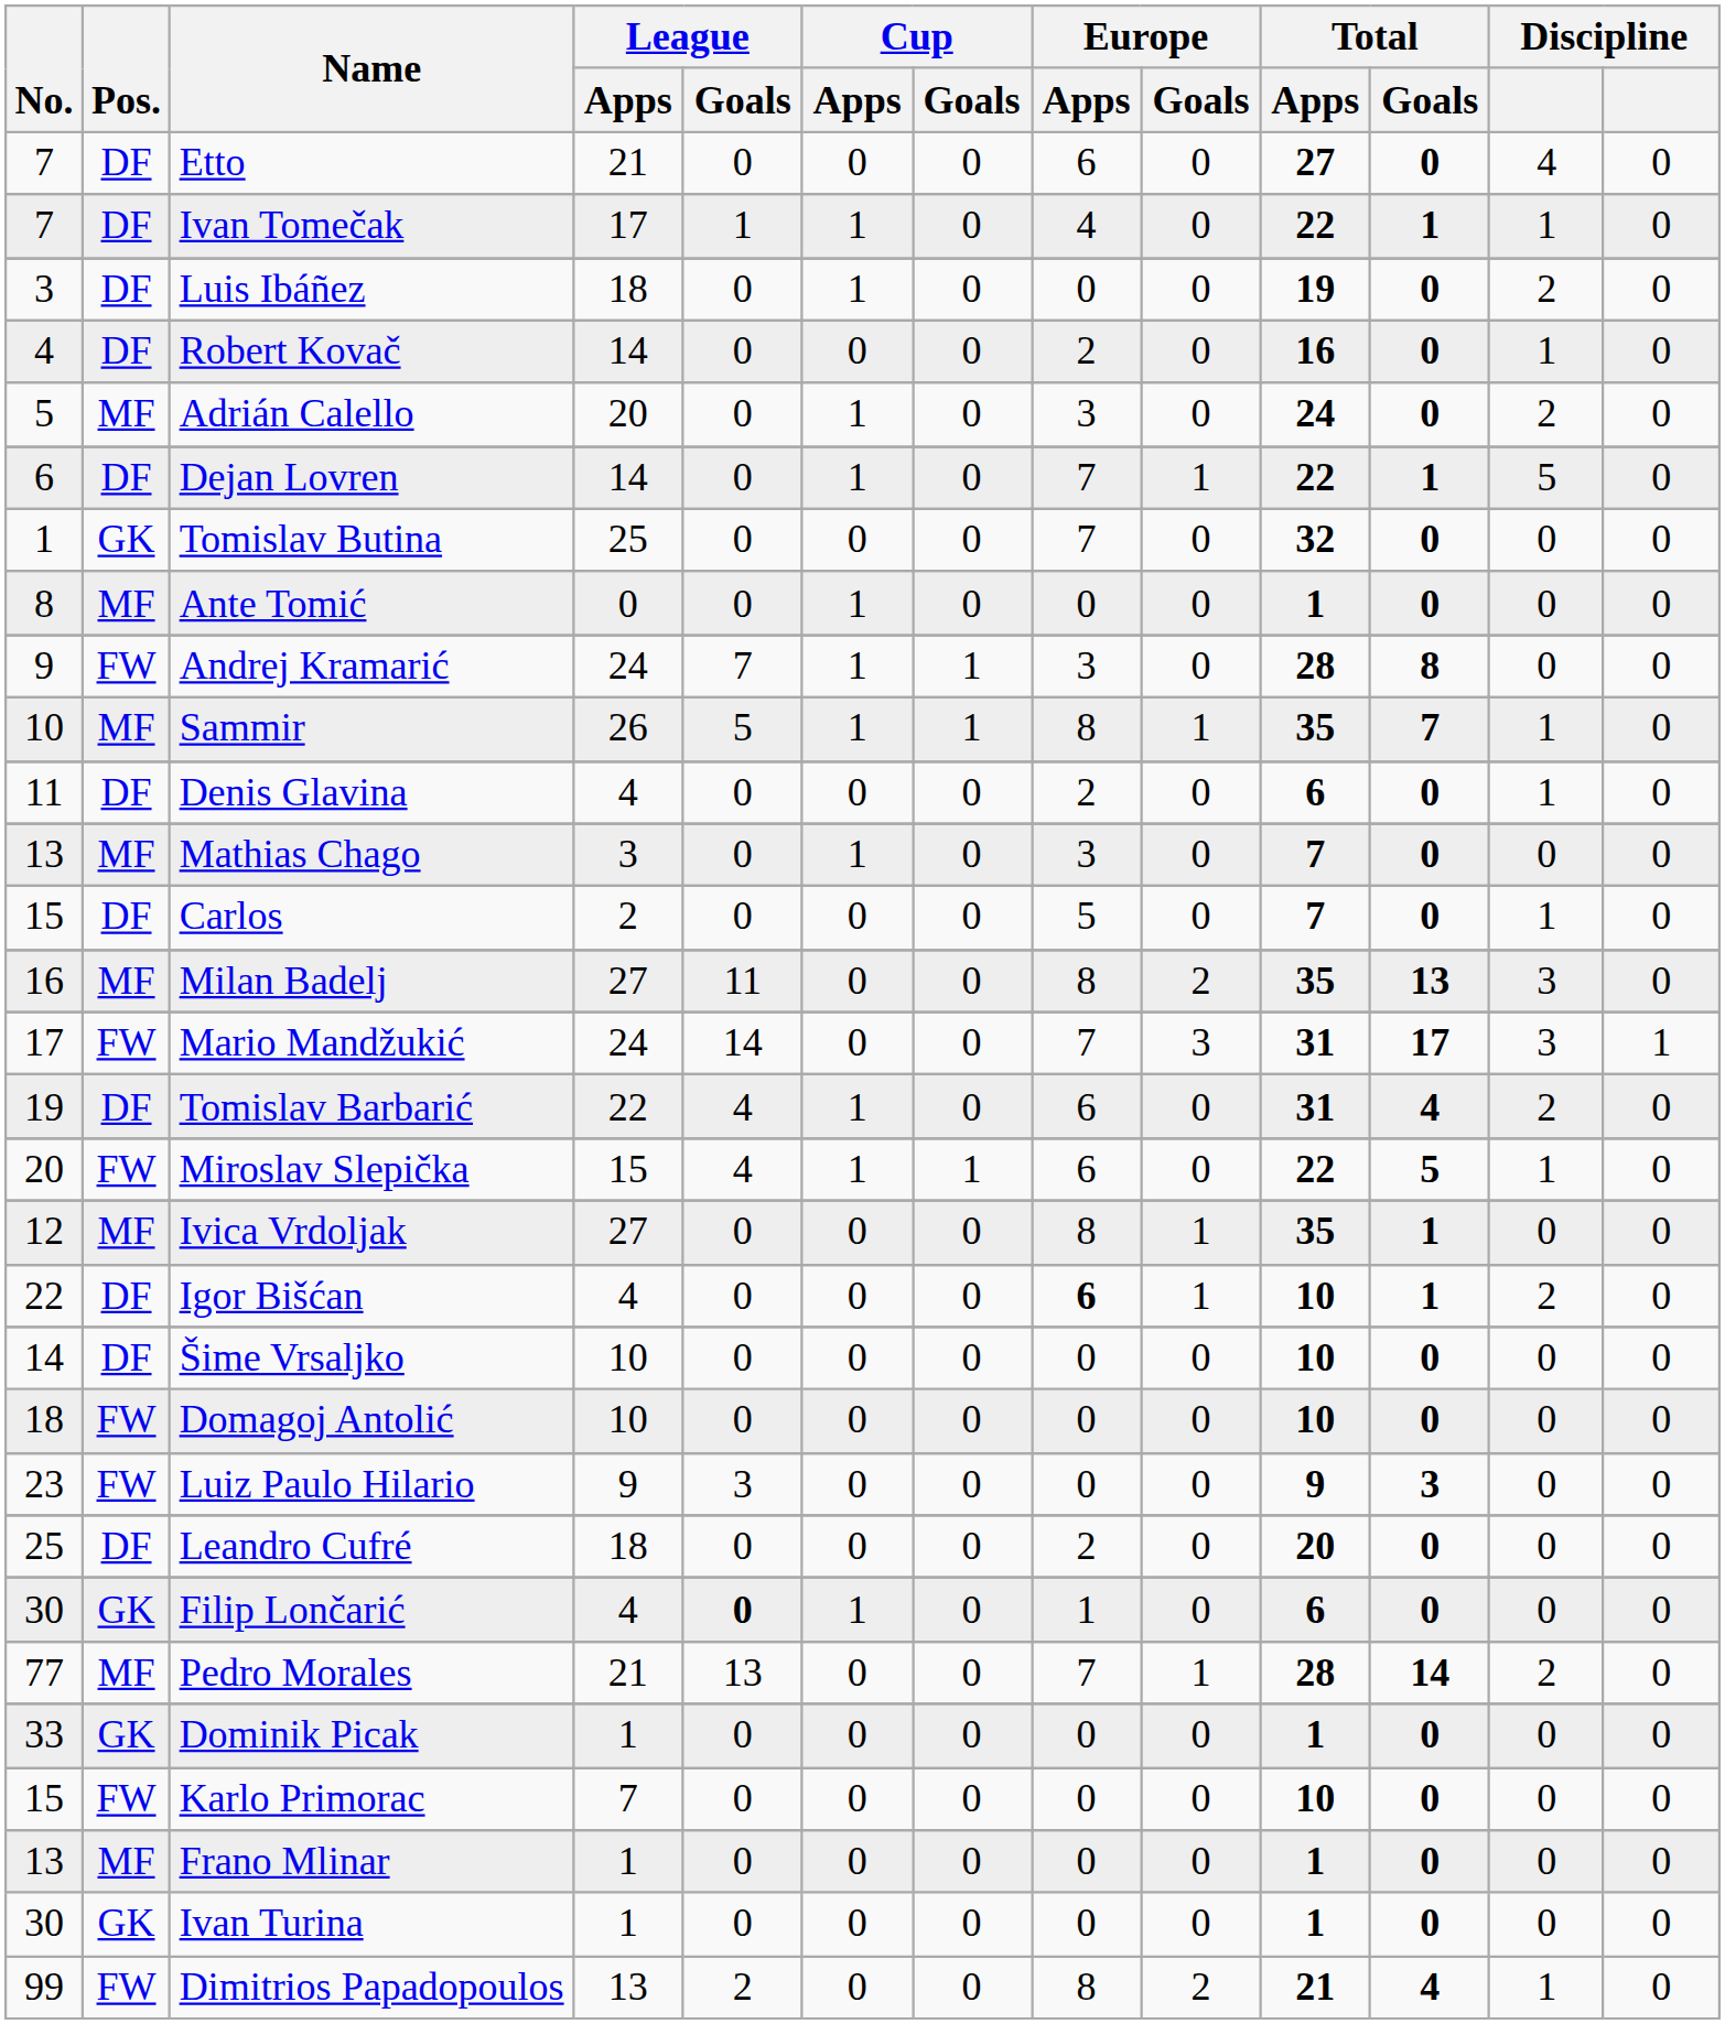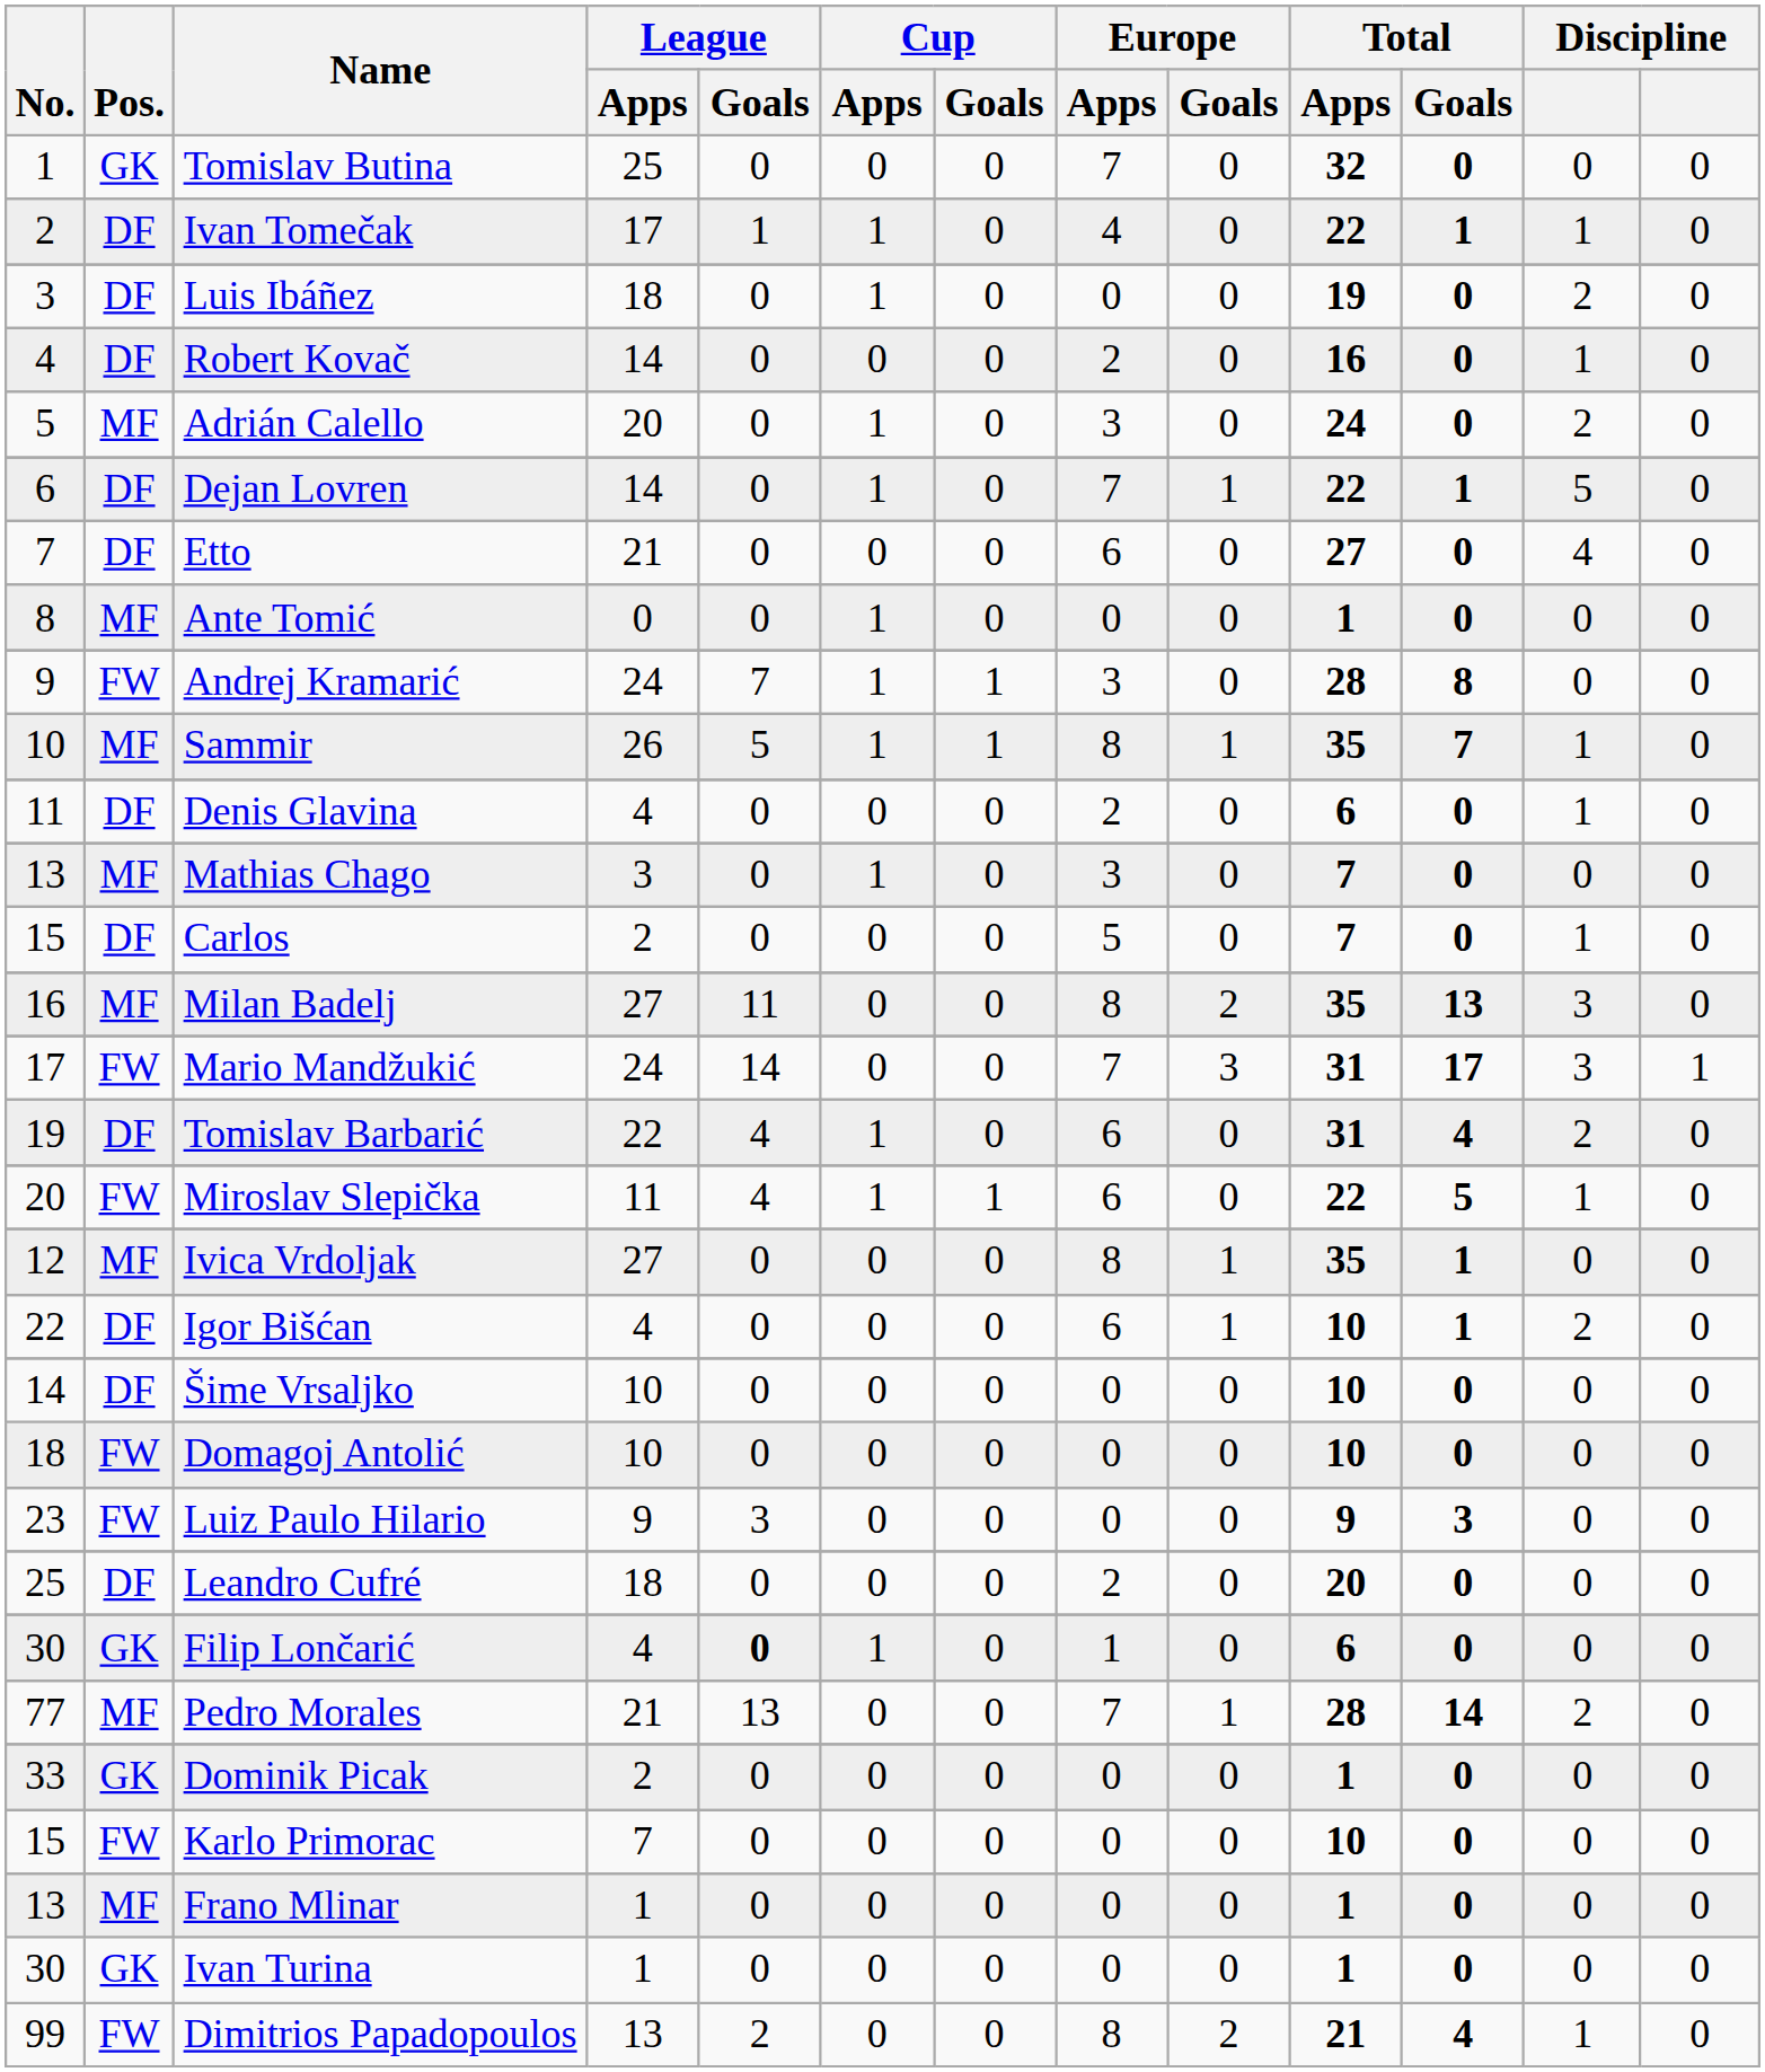 <table class="wikitable sortable" style="text-align:center">
 <tr>
 <th rowspan="2" valign="bottom">No.</th>
 <th rowspan="2" valign="bottom">Pos.</th>
 <th rowspan="2">Name</th>
 <th colspan="2" width="85"><a href='#'>League</a></th>
 <th colspan="2" width="85"><a href='#'>Cup</a></th>
 <th colspan="2" width="85">Europe</th>
 <th colspan="2" width="85">Total</th>
 <th colspan="2" width="85">Discipline</th>
 </tr>
 <tr>
 <th>Apps</th>
 <th>Goals</th>
 <th>Apps</th>
 <th>Goals</th>
 <th>Apps</th>
 <th>Goals</th>
 <th>Apps</th>
 <th>Goals</th>
 <th></th>
 <th></th>
 </tr>
 <tr>
-<td>7</td>
-<td><a href='#'>DF</a></td>
-<td align="left"> <a href='#'>Etto</a></td>
-<td>21</td>
+<td>1</td>
+<td><a href='#'>GK</a></td>
+<td align="left"> <a href='#'>Tomislav Butina</a></td>
+<td>25</td>
 <td>0</td>
 <td>0</td>
 <td>0</td>
-<td>6</td>
+<td>7</td>
 <td>0</td>
-<td><strong>27</strong></td>
+<td><strong>32</strong></td>
 <td><strong>0</strong></td>
-<td>4</td>
+<td>0</td>
 <td>0</td>
 </tr>
 <tr>
 </tr>
 <tr bgcolor=#EEEEEE>
-<td>7</td>
+<td>2</td>
 <td><a href='#'>DF</a></td>
 <td align="left"> <a href='#'>Ivan Tomečak</a></td>
 <td>17</td>
 <td>1</td>
 <td>1</td>
 <td>0</td>
 <td>4</td>
 <td>0</td>
 <td><strong>22</strong></td>
 <td><strong>1</strong></td>
 <td>1</td>
 <td>0</td>
 </tr>
 <tr>
 </tr>
 <tr>
 <td>3</td>
 <td><a href='#'>DF</a></td>
 <td align="left"> <a href='#'>Luis Ibáñez</a></td>
 <td>18</td>
 <td>0</td>
 <td>1</td>
 <td>0</td>
 <td>0</td>
 <td>0</td>
 <td><strong>19</strong></td>
 <td><strong>0</strong></td>
 <td>2</td>
 <td>0</td>
 </tr>
 <tr>
 </tr>
 <tr bgcolor=#EEEEEE>
 <td>4</td>
 <td><a href='#'>DF</a></td>
 <td align="left"> <a href='#'>Robert Kovač</a></td>
 <td>14</td>
 <td>0</td>
 <td>0</td>
 <td>0</td>
 <td>2</td>
 <td>0</td>
 <td><strong>16</strong></td>
 <td><strong>0</strong></td>
 <td>1</td>
 <td>0</td>
 </tr>
 <tr>
 </tr>
 <tr>
 <td>5</td>
 <td><a href='#'>MF</a></td>
 <td align="left"> <a href='#'>Adrián Calello</a></td>
 <td>20</td>
 <td>0</td>
 <td>1</td>
 <td>0</td>
 <td>3</td>
 <td>0</td>
 <td><strong>24</strong></td>
 <td><strong>0</strong></td>
 <td>2</td>
 <td>0</td>
 </tr>
 <tr>
 </tr>
 <tr bgcolor=#EEEEEE>
 <td>6</td>
 <td><a href='#'>DF</a></td>
 <td align="left"> <a href='#'>Dejan Lovren</a></td>
 <td>14</td>
 <td>0</td>
 <td>1</td>
 <td>0</td>
 <td>7</td>
 <td>1</td>
 <td><strong>22</strong></td>
 <td><strong>1</strong></td>
 <td>5</td>
 <td>0</td>
 </tr>
 <tr>
 </tr>
 <tr>
-<td>1</td>
-<td><a href='#'>GK</a></td>
-<td align="left"> <a href='#'>Tomislav Butina</a></td>
-<td>25</td>
+<td>7</td>
+<td><a href='#'>DF</a></td>
+<td align="left"> <a href='#'>Etto</a></td>
+<td>21</td>
 <td>0</td>
 <td>0</td>
 <td>0</td>
-<td>7</td>
+<td>6</td>
 <td>0</td>
-<td><strong>32</strong></td>
+<td><strong>27</strong></td>
 <td><strong>0</strong></td>
-<td>0</td>
+<td>4</td>
 <td>0</td>
 </tr>
 <tr>
 </tr>
 <tr bgcolor=#EEEEEE>
 <td>8</td>
 <td><a href='#'>MF</a></td>
 <td align="left"> <a href='#'>Ante Tomić</a></td>
 <td>0</td>
 <td>0</td>
 <td>1</td>
 <td>0</td>
 <td>0</td>
 <td>0</td>
 <td><strong>1</strong></td>
 <td><strong>0</strong></td>
 <td>0</td>
 <td>0</td>
 </tr>
 <tr>
 </tr>
 <tr>
 <td>9</td>
 <td><a href='#'>FW</a></td>
 <td align="left"> <a href='#'>Andrej Kramarić</a></td>
 <td>24</td>
 <td>7</td>
 <td>1</td>
 <td>1</td>
 <td>3</td>
 <td>0</td>
 <td><strong>28</strong></td>
 <td><strong>8</strong></td>
 <td>0</td>
 <td>0</td>
 </tr>
 <tr>
 </tr>
 <tr bgcolor=#EEEEEE>
 <td>10</td>
 <td><a href='#'>MF</a></td>
 <td align="left"> <a href='#'>Sammir</a></td>
 <td>26</td>
 <td>5</td>
 <td>1</td>
 <td>1</td>
 <td>8</td>
 <td>1</td>
 <td><strong>35</strong></td>
 <td><strong>7</strong></td>
 <td>1</td>
 <td>0</td>
 </tr>
 <tr>
 </tr>
 <tr>
 <td>11</td>
 <td><a href='#'>DF</a></td>
 <td align="left"> <a href='#'>Denis Glavina</a></td>
 <td>4</td>
 <td>0</td>
 <td>0</td>
 <td>0</td>
 <td>2</td>
 <td>0</td>
 <td><strong>6</strong></td>
 <td><strong>0</strong></td>
 <td>1</td>
 <td>0</td>
 </tr>
 <tr>
 </tr>
 <tr bgcolor=#EEEEEE>
 <td>13</td>
 <td><a href='#'>MF</a></td>
 <td align="left"> <a href='#'>Mathias Chago</a></td>
 <td>3</td>
 <td>0</td>
 <td>1</td>
 <td>0</td>
 <td>3</td>
 <td>0</td>
 <td><strong>7</strong></td>
 <td><strong>0</strong></td>
 <td>0</td>
 <td>0</td>
 </tr>
 <tr>
 </tr>
 <tr>
 <td>15</td>
 <td><a href='#'>DF</a></td>
 <td align="left"> <a href='#'>Carlos</a></td>
 <td>2</td>
 <td>0</td>
 <td>0</td>
 <td>0</td>
 <td>5</td>
 <td>0</td>
 <td><strong>7</strong></td>
 <td><strong>0</strong></td>
 <td>1</td>
 <td>0</td>
 </tr>
 <tr>
 </tr>
 <tr bgcolor=#EEEEEE>
 <td>16</td>
 <td><a href='#'>MF</a></td>
 <td align="left"> <a href='#'>Milan Badelj</a></td>
 <td>27</td>
 <td>11</td>
 <td>0</td>
 <td>0</td>
 <td>8</td>
 <td>2</td>
 <td><strong>35</strong></td>
 <td><strong>13</strong></td>
 <td>3</td>
 <td>0</td>
 </tr>
 <tr>
 </tr>
 <tr>
 <td>17</td>
 <td><a href='#'>FW</a></td>
 <td align="left"> <a href='#'>Mario Mandžukić</a></td>
 <td>24</td>
 <td>14</td>
 <td>0</td>
 <td>0</td>
 <td>7</td>
 <td>3</td>
 <td><strong>31</strong></td>
 <td><strong>17</strong></td>
 <td>3</td>
 <td>1</td>
 </tr>
 <tr>
 </tr>
 <tr bgcolor=#EEEEEE>
 <td>19</td>
 <td><a href='#'>DF</a></td>
 <td align="left"> <a href='#'>Tomislav Barbarić</a></td>
 <td>22</td>
 <td>4</td>
 <td>1</td>
 <td>0</td>
 <td>6</td>
 <td>0</td>
 <td><strong>31</strong></td>
 <td><strong>4</strong></td>
 <td>2</td>
 <td>0</td>
 </tr>
 <tr>
 </tr>
 <tr>
 <td>20</td>
 <td><a href='#'>FW</a></td>
 <td align="left"> <a href='#'>Miroslav Slepička</a></td>
-<td>15</td>
+<td>11</td>
 <td>4</td>
 <td>1</td>
 <td>1</td>
 <td>6</td>
 <td>0</td>
 <td><strong>22</strong></td>
 <td><strong>5</strong></td>
 <td>1</td>
 <td>0</td>
 </tr>
 <tr>
 </tr>
 <tr bgcolor=#EEEEEE>
 <td>12</td>
 <td><a href='#'>MF</a></td>
 <td align="left"> <a href='#'>Ivica Vrdoljak</a></td>
 <td>27</td>
 <td>0</td>
 <td>0</td>
 <td>0</td>
 <td>8</td>
 <td>1</td>
 <td><strong>35</strong></td>
 <td><strong>1</strong></td>
 <td>0</td>
 <td>0</td>
 </tr>
 <tr>
 </tr>
 <tr>
 <td>22</td>
 <td><a href='#'>DF</a></td>
 <td align="left"> <a href='#'>Igor Bišćan</a></td>
 <td>4</td>
 <td>0</td>
 <td>0</td>
 <td>0</td>
-<td><strong>6</strong></td>
+<td>6</td>
 <td>1</td>
 <td><strong>10</strong></td>
 <td><strong>1</strong></td>
 <td>2</td>
 <td>0</td>
 </tr>
 <tr>
 </tr>
 <tr>
 <td>14</td>
 <td><a href='#'>DF</a></td>
 <td align="left"> <a href='#'>Šime Vrsaljko</a></td>
 <td>10</td>
 <td>0</td>
 <td>0</td>
 <td>0</td>
 <td>0</td>
 <td>0</td>
 <td><strong>10</strong></td>
 <td><strong>0</strong></td>
 <td>0</td>
 <td>0</td>
 </tr>
 <tr bgcolor=#EEEEEE>
 <td>18</td>
 <td><a href='#'>FW</a></td>
 <td align="left"> <a href='#'>Domagoj Antolić</a></td>
 <td>10</td>
 <td>0</td>
 <td>0</td>
 <td>0</td>
 <td>0</td>
 <td>0</td>
 <td><strong>10</strong></td>
 <td><strong>0</strong></td>
 <td>0</td>
 <td>0</td>
 </tr>
 <tr>
 </tr>
 <tr>
 <td>23</td>
 <td><a href='#'>FW</a></td>
 <td align="left"> <a href='#'>Luiz Paulo Hilario</a></td>
 <td>9</td>
 <td>3</td>
 <td>0</td>
 <td>0</td>
 <td>0</td>
 <td>0</td>
 <td><strong>9</strong></td>
 <td><strong>3</strong></td>
 <td>0</td>
 <td>0</td>
 </tr>
 <tr>
 </tr>
 <tr>
 <td>25</td>
 <td><a href='#'>DF</a></td>
 <td align="left"> <a href='#'>Leandro Cufré</a></td>
 <td>18</td>
 <td>0</td>
 <td>0</td>
 <td>0</td>
 <td>2</td>
 <td>0</td>
 <td><strong>20</strong></td>
 <td><strong>0</strong></td>
 <td>0</td>
 <td>0</td>
 </tr>
 <tr>
 </tr>
 <tr bgcolor=#EEEEEE>
 <td>30</td>
 <td><a href='#'>GK</a></td>
 <td align="left"> <a href='#'>Filip Lončarić</a></td>
 <td>4</td>
 <td><strong>0</strong></td>
 <td>1</td>
 <td>0</td>
 <td>1</td>
 <td>0</td>
 <td><strong>6</strong></td>
 <td><strong>0</strong></td>
 <td>0</td>
 <td>0</td>
 </tr>
 <tr>
 </tr>
 <tr>
 <td>77</td>
 <td><a href='#'>MF</a></td>
 <td align="left"> <a href='#'>Pedro Morales</a></td>
 <td>21</td>
 <td>13</td>
 <td>0</td>
 <td>0</td>
 <td>7</td>
 <td>1</td>
 <td><strong>28</strong></td>
 <td><strong>14</strong></td>
 <td>2</td>
 <td>0</td>
 </tr>
 <tr>
 </tr>
 <tr bgcolor=#EEEEEE>
 <td>33</td>
 <td><a href='#'>GK</a></td>
 <td align="left"> <a href='#'>Dominik Picak</a></td>
-<td>1</td>
+<td>2</td>
 <td>0</td>
 <td>0</td>
 <td>0</td>
 <td>0</td>
 <td>0</td>
 <td><strong>1</strong></td>
 <td><strong>0</strong></td>
 <td>0</td>
 <td>0</td>
 </tr>
 <tr>
 </tr>
 <tr>
 <td>15</td>
 <td><a href='#'>FW</a></td>
 <td align="left"> <a href='#'>Karlo Primorac</a></td>
 <td>7</td>
 <td>0</td>
 <td>0</td>
 <td>0</td>
 <td>0</td>
 <td>0</td>
 <td><strong>10</strong></td>
 <td><strong>0</strong></td>
 <td>0</td>
 <td>0</td>
 </tr>
 <tr>
 </tr>
 <tr bgcolor=#EEEEEE>
 <td>13</td>
 <td><a href='#'>MF</a></td>
 <td align="left"> <a href='#'>Frano Mlinar</a></td>
 <td>1</td>
 <td>0</td>
 <td>0</td>
 <td>0</td>
 <td>0</td>
 <td>0</td>
 <td><strong>1</strong></td>
 <td><strong>0</strong></td>
 <td>0</td>
 <td>0</td>
 </tr>
 <tr>
 <td>30</td>
 <td><a href='#'>GK</a></td>
 <td align="left"> <a href='#'>Ivan Turina</a></td>
 <td>1</td>
 <td>0</td>
 <td>0</td>
 <td>0</td>
 <td>0</td>
 <td>0</td>
 <td><strong>1</strong></td>
 <td><strong>0</strong></td>
 <td>0</td>
 <td>0</td>
 </tr>
 <tr>
 <td>99</td>
 <td><a href='#'>FW</a></td>
 <td align="left"> <a href='#'>Dimitrios Papadopoulos</a></td>
 <td>13</td>
 <td>2</td>
 <td>0</td>
 <td>0</td>
 <td>8</td>
 <td>2</td>
 <td><strong>21</strong></td>
 <td><strong>4</strong></td>
 <td>1</td>
 <td>0</td>
 </tr>
 </table>
